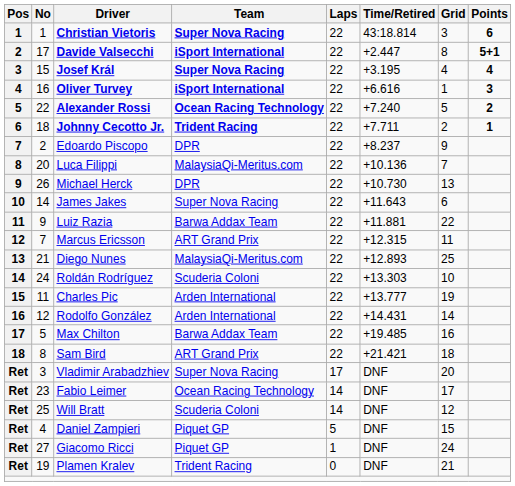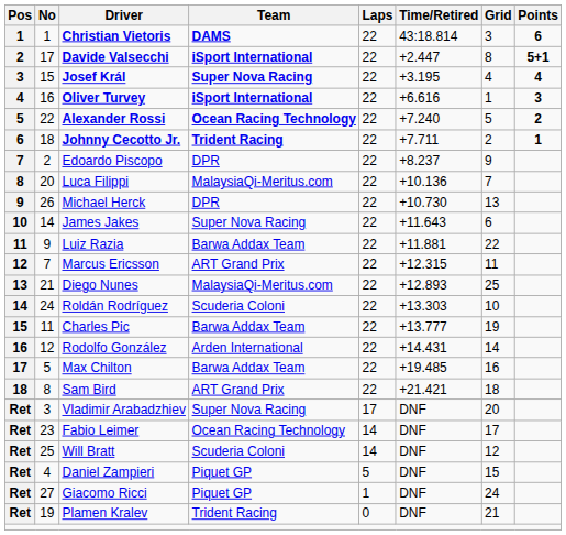 <table class="wikitable" style="font-size:85%">
 <tr>
 <th>Pos</th>
 <th>No</th>
 <th>Driver</th>
 <th>Team</th>
 <th>Laps</th>
 <th>Time/Retired</th>
 <th>Grid</th>
 <th>Points</th>
 </tr>
 <tr>
 <th>1</th>
 <td align="center">1</td>
 <td> <strong><a href='#'>Christian Vietoris</a></strong></td>
-<td><strong><a href='#'>Super Nova Racing</a></strong></td>
+<td><strong><a href='#'>DAMS</a></strong></td>
 <td>22</td>
 <td>43:18.814</td>
 <td>3</td>
 <td align="center"><strong>6</strong></td>
 </tr>
 <tr>
 <th>2</th>
 <td align="center">17</td>
 <td> <strong><a href='#'>Davide Valsecchi</a></strong></td>
 <td><strong><a href='#'>iSport International</a></strong></td>
 <td>22</td>
 <td>+2.447</td>
 <td>8</td>
 <td align="center"><strong>5+1</strong></td>
 </tr>
 <tr>
 <th>3</th>
 <td align="center">15</td>
 <td> <strong><a href='#'>Josef Král</a></strong></td>
 <td><strong><a href='#'>Super Nova Racing</a></strong></td>
 <td>22</td>
 <td>+3.195</td>
 <td>4</td>
 <td align="center"><strong>4</strong></td>
 </tr>
 <tr>
 <th>4</th>
 <td align="center">16</td>
 <td> <strong><a href='#'>Oliver Turvey</a></strong></td>
 <td><strong><a href='#'>iSport International</a></strong></td>
 <td>22</td>
 <td>+6.616</td>
 <td>1</td>
 <td align="center"><strong>3</strong></td>
 </tr>
 <tr>
 <th>5</th>
 <td align="center">22</td>
 <td> <strong><a href='#'>Alexander Rossi</a></strong></td>
 <td><strong><a href='#'>Ocean Racing Technology</a></strong></td>
 <td>22</td>
 <td>+7.240</td>
 <td>5</td>
 <td align="center"><strong>2</strong></td>
 </tr>
 <tr>
 <th>6</th>
 <td align="center">18</td>
 <td> <strong><a href='#'>Johnny Cecotto Jr.</a></strong></td>
 <td><strong><a href='#'>Trident Racing</a></strong></td>
 <td>22</td>
 <td>+7.711</td>
 <td>2</td>
 <td align="center"><strong>1</strong></td>
 </tr>
 <tr>
 <th>7</th>
 <td align="center">2</td>
 <td> <a href='#'>Edoardo Piscopo</a></td>
 <td><a href='#'>DPR</a></td>
 <td>22</td>
 <td>+8.237</td>
 <td>9</td>
 <td></td>
 </tr>
 <tr>
 <th>8</th>
 <td align="center">20</td>
 <td> <a href='#'>Luca Filippi</a></td>
 <td><a href='#'>MalaysiaQi-Meritus.com</a></td>
 <td>22</td>
 <td>+10.136</td>
 <td>7</td>
 <td></td>
 </tr>
 <tr>
 <th>9</th>
 <td align="center">26</td>
 <td> <a href='#'>Michael Herck</a></td>
 <td><a href='#'>DPR</a></td>
 <td>22</td>
 <td>+10.730</td>
 <td>13</td>
 <td></td>
 </tr>
 <tr>
 <th>10</th>
 <td align="center">14</td>
 <td> <a href='#'>James Jakes</a></td>
 <td><a href='#'>Super Nova Racing</a></td>
 <td>22</td>
 <td>+11.643</td>
 <td>6</td>
 <td></td>
 </tr>
 <tr>
 <th>11</th>
 <td align="center">9</td>
 <td> <a href='#'>Luiz Razia</a></td>
 <td><a href='#'>Barwa Addax Team</a></td>
 <td>22</td>
 <td>+11.881</td>
 <td>22</td>
 <td></td>
 </tr>
 <tr>
 <th>12</th>
 <td align="center">7</td>
 <td> <a href='#'>Marcus Ericsson</a></td>
 <td><a href='#'>ART Grand Prix</a></td>
 <td>22</td>
 <td>+12.315</td>
 <td>11</td>
 <td></td>
 </tr>
 <tr>
 <th>13</th>
 <td align="center">21</td>
 <td> <a href='#'>Diego Nunes</a></td>
 <td><a href='#'>MalaysiaQi-Meritus.com</a></td>
 <td>22</td>
 <td>+12.893</td>
 <td>25</td>
 <td></td>
 </tr>
 <tr>
 <th>14</th>
 <td align="center">24</td>
 <td> <a href='#'>Roldán Rodríguez</a></td>
 <td><a href='#'>Scuderia Coloni</a></td>
 <td>22</td>
 <td>+13.303</td>
 <td>10</td>
 <td></td>
 </tr>
 <tr>
 <th>15</th>
 <td align="center">11</td>
 <td> <a href='#'>Charles Pic</a></td>
-<td><a href='#'>Arden International</a></td>
+<td><a href='#'>Barwa Addax Team</a></td>
 <td>22</td>
 <td>+13.777</td>
 <td>19</td>
 <td></td>
 </tr>
 <tr>
 <th>16</th>
 <td align="center">12</td>
 <td> <a href='#'>Rodolfo González</a></td>
 <td><a href='#'>Arden International</a></td>
 <td>22</td>
 <td>+14.431</td>
 <td>14</td>
 <td></td>
 </tr>
 <tr>
 <th>17</th>
 <td align="center">5</td>
 <td> <a href='#'>Max Chilton</a></td>
 <td><a href='#'>Barwa Addax Team</a></td>
 <td>22</td>
 <td>+19.485</td>
 <td>16</td>
 <td></td>
 </tr>
 <tr>
 <th>18</th>
 <td align="center">8</td>
 <td> <a href='#'>Sam Bird</a></td>
 <td><a href='#'>ART Grand Prix</a></td>
 <td>22</td>
 <td>+21.421</td>
 <td>18</td>
 <td></td>
 </tr>
 <tr>
 <th>Ret</th>
 <td align="center">3</td>
 <td> <a href='#'>Vladimir Arabadzhiev</a></td>
 <td><a href='#'>Super Nova Racing</a></td>
 <td>17</td>
 <td>DNF</td>
 <td>20</td>
 <td></td>
 </tr>
 <tr>
 <th>Ret</th>
 <td align="center">23</td>
 <td> <a href='#'>Fabio Leimer</a></td>
 <td><a href='#'>Ocean Racing Technology</a></td>
 <td>14</td>
 <td>DNF</td>
 <td>17</td>
 <td></td>
 </tr>
 <tr>
 <th>Ret</th>
 <td align="center">25</td>
 <td> <a href='#'>Will Bratt</a></td>
 <td><a href='#'>Scuderia Coloni</a></td>
 <td>14</td>
 <td>DNF</td>
 <td>12</td>
 <td></td>
 </tr>
 <tr>
 <th>Ret</th>
 <td align="center">4</td>
 <td> <a href='#'>Daniel Zampieri</a></td>
 <td><a href='#'>Piquet GP</a></td>
 <td>5</td>
 <td>DNF</td>
 <td>15</td>
 <td></td>
 </tr>
 <tr>
 <th>Ret</th>
 <td align="center">27</td>
 <td> <a href='#'>Giacomo Ricci</a></td>
 <td><a href='#'>Piquet GP</a></td>
 <td>1</td>
 <td>DNF</td>
 <td>24</td>
 <td></td>
 </tr>
 <tr>
 <th>Ret</th>
 <td align="center">19</td>
 <td> <a href='#'>Plamen Kralev</a></td>
 <td><a href='#'>Trident Racing</a></td>
 <td>0</td>
 <td>DNF</td>
 <td>21</td>
 <td></td>
 </tr>
 <tr>
 <td colspan=8></td>
 </tr>
 </table>
